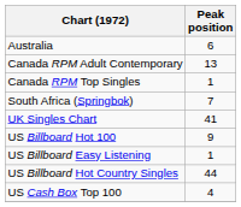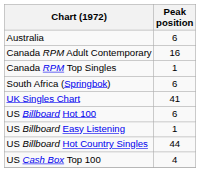 <table class="wikitable sortable">
 <tr>
 <th>Chart (1972)</th>
 <th>Peak<br>position</th>
 </tr>
 <tr>
 <td>Australia </td>
 <td style="text-align:center;">6</td>
 </tr>
 <tr>
 <td>Canada <em>RPM</em> Adult Contemporary</td>
-<td style="text-align:center;">13</td>
+<td style="text-align:center;">16</td>
 </tr>
 <tr>
 <td>Canada <em><a href='#'>RPM</a></em> Top Singles</td>
 <td style="text-align:center;">1</td>
 </tr>
 <tr>
 <td>South Africa (<a href='#'>Springbok</a>)</td>
-<td align="center">7</td>
+<td align="center">6</td>
 </tr>
 <tr>
 <td><a href='#'>UK Singles Chart</a></td>
 <td style="text-align:center;">41</td>
 </tr>
 <tr>
 <td>US <em><a href='#'>Billboard</a></em> <a href='#'>Hot 100</a></td>
-<td style="text-align:center;">9</td>
+<td style="text-align:center;">6</td>
 </tr>
 <tr>
 <td>US <em>Billboard</em> <a href='#'>Easy Listening</a></td>
 <td style="text-align:center;">1</td>
 </tr>
 <tr>
 <td>US <em>Billboard</em> <a href='#'>Hot Country Singles</a></td>
 <td style="text-align:center;">44</td>
 </tr>
 <tr>
 <td>US <a href='#'><em>Cash Box</em></a> Top 100</td>
 <td align="center">4</td>
 </tr>
 <tr>
 </tr>
 </table>
